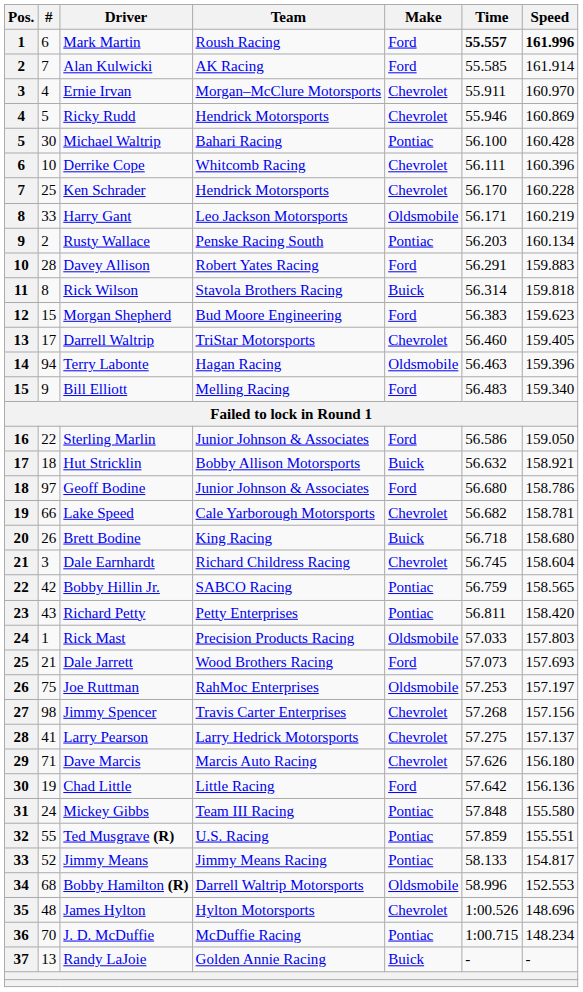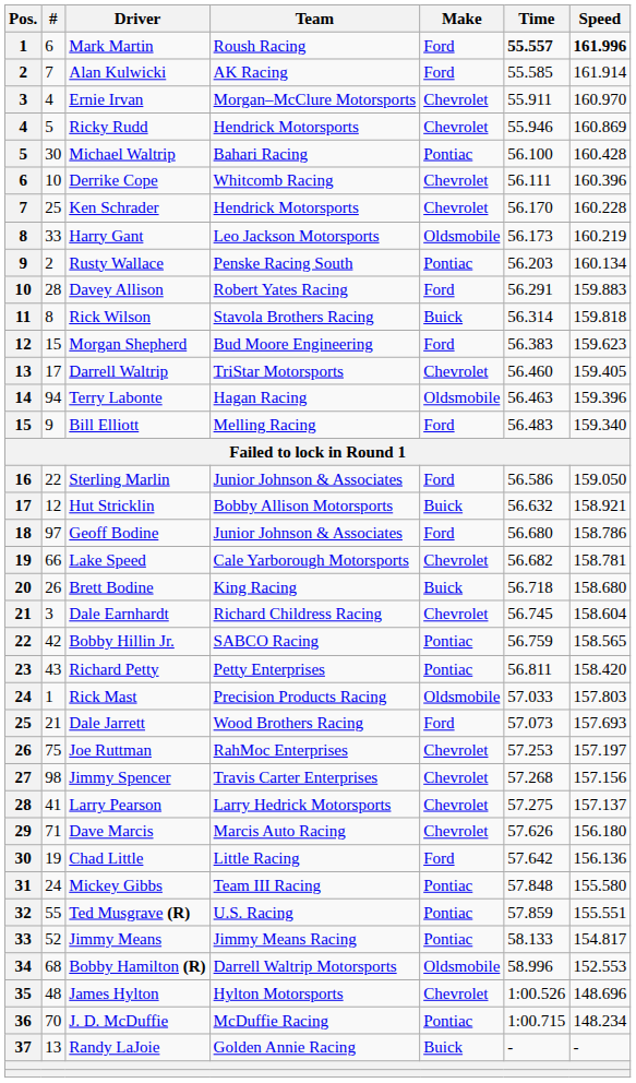 <table class="wikitable" style="font-size:95%">
 <tr>
 <th>Pos.</th>
 <th>#</th>
 <th>Driver</th>
 <th>Team</th>
 <th>Make</th>
 <th>Time</th>
 <th>Speed</th>
 </tr>
 <tr>
 <th>1</th>
 <td>6</td>
 <td><a href='#'>Mark Martin</a></td>
 <td><a href='#'>Roush Racing</a></td>
 <td><a href='#'>Ford</a></td>
 <td><strong>55.557</strong></td>
 <td><strong>161.996</strong></td>
 </tr>
 <tr>
 <th>2</th>
 <td>7</td>
 <td><a href='#'>Alan Kulwicki</a></td>
 <td><a href='#'>AK Racing</a></td>
 <td><a href='#'>Ford</a></td>
 <td>55.585</td>
 <td>161.914</td>
 </tr>
 <tr>
 <th>3</th>
 <td>4</td>
 <td><a href='#'>Ernie Irvan</a></td>
 <td><a href='#'>Morgan–McClure Motorsports</a></td>
 <td><a href='#'>Chevrolet</a></td>
 <td>55.911</td>
 <td>160.970</td>
 </tr>
 <tr>
 <th>4</th>
 <td>5</td>
 <td><a href='#'>Ricky Rudd</a></td>
 <td><a href='#'>Hendrick Motorsports</a></td>
 <td><a href='#'>Chevrolet</a></td>
 <td>55.946</td>
 <td>160.869</td>
 </tr>
 <tr>
 <th>5</th>
 <td>30</td>
 <td><a href='#'>Michael Waltrip</a></td>
 <td><a href='#'>Bahari Racing</a></td>
 <td><a href='#'>Pontiac</a></td>
 <td>56.100</td>
 <td>160.428</td>
 </tr>
 <tr>
 <th>6</th>
 <td>10</td>
 <td><a href='#'>Derrike Cope</a></td>
 <td><a href='#'>Whitcomb Racing</a></td>
 <td><a href='#'>Chevrolet</a></td>
 <td>56.111</td>
 <td>160.396</td>
 </tr>
 <tr>
 <th>7</th>
 <td>25</td>
 <td><a href='#'>Ken Schrader</a></td>
 <td><a href='#'>Hendrick Motorsports</a></td>
 <td><a href='#'>Chevrolet</a></td>
 <td>56.170</td>
 <td>160.228</td>
 </tr>
 <tr>
 <th>8</th>
 <td>33</td>
 <td><a href='#'>Harry Gant</a></td>
 <td><a href='#'>Leo Jackson Motorsports</a></td>
 <td><a href='#'>Oldsmobile</a></td>
-<td>56.171</td>
+<td>56.173</td>
 <td>160.219</td>
 </tr>
 <tr>
 <th>9</th>
 <td>2</td>
 <td><a href='#'>Rusty Wallace</a></td>
 <td><a href='#'>Penske Racing South</a></td>
 <td><a href='#'>Pontiac</a></td>
 <td>56.203</td>
 <td>160.134</td>
 </tr>
 <tr>
 <th>10</th>
 <td>28</td>
 <td><a href='#'>Davey Allison</a></td>
 <td><a href='#'>Robert Yates Racing</a></td>
 <td><a href='#'>Ford</a></td>
 <td>56.291</td>
 <td>159.883</td>
 </tr>
 <tr>
 <th>11</th>
 <td>8</td>
 <td><a href='#'>Rick Wilson</a></td>
 <td><a href='#'>Stavola Brothers Racing</a></td>
 <td><a href='#'>Buick</a></td>
 <td>56.314</td>
 <td>159.818</td>
 </tr>
 <tr>
 <th>12</th>
 <td>15</td>
 <td><a href='#'>Morgan Shepherd</a></td>
 <td><a href='#'>Bud Moore Engineering</a></td>
 <td><a href='#'>Ford</a></td>
 <td>56.383</td>
 <td>159.623</td>
 </tr>
 <tr>
 <th>13</th>
 <td>17</td>
 <td><a href='#'>Darrell Waltrip</a></td>
 <td><a href='#'>TriStar Motorsports</a></td>
 <td><a href='#'>Chevrolet</a></td>
 <td>56.460</td>
 <td>159.405</td>
 </tr>
 <tr>
 <th>14</th>
 <td>94</td>
 <td><a href='#'>Terry Labonte</a></td>
 <td><a href='#'>Hagan Racing</a></td>
 <td><a href='#'>Oldsmobile</a></td>
 <td>56.463</td>
 <td>159.396</td>
 </tr>
 <tr>
 <th>15</th>
 <td>9</td>
 <td><a href='#'>Bill Elliott</a></td>
 <td><a href='#'>Melling Racing</a></td>
 <td><a href='#'>Ford</a></td>
 <td>56.483</td>
 <td>159.340</td>
 </tr>
 <tr>
 <th colspan="7">Failed to lock in Round 1</th>
 </tr>
 <tr>
 <th>16</th>
 <td>22</td>
 <td><a href='#'>Sterling Marlin</a></td>
 <td><a href='#'>Junior Johnson & Associates</a></td>
 <td><a href='#'>Ford</a></td>
 <td>56.586</td>
 <td>159.050</td>
 </tr>
 <tr>
 <th>17</th>
-<td>18</td>
+<td>12</td>
 <td><a href='#'>Hut Stricklin</a></td>
 <td><a href='#'>Bobby Allison Motorsports</a></td>
 <td><a href='#'>Buick</a></td>
 <td>56.632</td>
 <td>158.921</td>
 </tr>
 <tr>
 <th>18</th>
 <td>97</td>
 <td><a href='#'>Geoff Bodine</a></td>
 <td><a href='#'>Junior Johnson & Associates</a></td>
 <td><a href='#'>Ford</a></td>
 <td>56.680</td>
 <td>158.786</td>
 </tr>
 <tr>
 <th>19</th>
 <td>66</td>
 <td><a href='#'>Lake Speed</a></td>
 <td><a href='#'>Cale Yarborough Motorsports</a></td>
 <td><a href='#'>Chevrolet</a></td>
 <td>56.682</td>
 <td>158.781</td>
 </tr>
 <tr>
 <th>20</th>
 <td>26</td>
 <td><a href='#'>Brett Bodine</a></td>
 <td><a href='#'>King Racing</a></td>
 <td><a href='#'>Buick</a></td>
 <td>56.718</td>
 <td>158.680</td>
 </tr>
 <tr>
 <th>21</th>
 <td>3</td>
 <td><a href='#'>Dale Earnhardt</a></td>
 <td><a href='#'>Richard Childress Racing</a></td>
 <td><a href='#'>Chevrolet</a></td>
 <td>56.745</td>
 <td>158.604</td>
 </tr>
 <tr>
 <th>22</th>
 <td>42</td>
 <td><a href='#'>Bobby Hillin Jr.</a></td>
 <td><a href='#'>SABCO Racing</a></td>
 <td><a href='#'>Pontiac</a></td>
 <td>56.759</td>
 <td>158.565</td>
 </tr>
 <tr>
 <th>23</th>
 <td>43</td>
 <td><a href='#'>Richard Petty</a></td>
 <td><a href='#'>Petty Enterprises</a></td>
 <td><a href='#'>Pontiac</a></td>
 <td>56.811</td>
 <td>158.420</td>
 </tr>
 <tr>
 <th>24</th>
 <td>1</td>
 <td><a href='#'>Rick Mast</a></td>
 <td><a href='#'>Precision Products Racing</a></td>
 <td><a href='#'>Oldsmobile</a></td>
 <td>57.033</td>
 <td>157.803</td>
 </tr>
 <tr>
 <th>25</th>
 <td>21</td>
 <td><a href='#'>Dale Jarrett</a></td>
 <td><a href='#'>Wood Brothers Racing</a></td>
 <td><a href='#'>Ford</a></td>
 <td>57.073</td>
 <td>157.693</td>
 </tr>
 <tr>
 <th>26</th>
 <td>75</td>
 <td><a href='#'>Joe Ruttman</a></td>
 <td><a href='#'>RahMoc Enterprises</a></td>
-<td><a href='#'>Oldsmobile</a></td>
+<td><a href='#'>Chevrolet</a></td>
 <td>57.253</td>
 <td>157.197</td>
 </tr>
 <tr>
 <th>27</th>
 <td>98</td>
 <td><a href='#'>Jimmy Spencer</a></td>
 <td><a href='#'>Travis Carter Enterprises</a></td>
 <td><a href='#'>Chevrolet</a></td>
 <td>57.268</td>
 <td>157.156</td>
 </tr>
 <tr>
 <th>28</th>
 <td>41</td>
 <td><a href='#'>Larry Pearson</a></td>
 <td><a href='#'>Larry Hedrick Motorsports</a></td>
 <td><a href='#'>Chevrolet</a></td>
 <td>57.275</td>
 <td>157.137</td>
 </tr>
 <tr>
 <th>29</th>
 <td>71</td>
 <td><a href='#'>Dave Marcis</a></td>
 <td><a href='#'>Marcis Auto Racing</a></td>
 <td><a href='#'>Chevrolet</a></td>
 <td>57.626</td>
 <td>156.180</td>
 </tr>
 <tr>
 <th>30</th>
 <td>19</td>
 <td><a href='#'>Chad Little</a></td>
 <td><a href='#'>Little Racing</a></td>
 <td><a href='#'>Ford</a></td>
 <td>57.642</td>
 <td>156.136</td>
 </tr>
 <tr>
 <th>31</th>
 <td>24</td>
 <td><a href='#'>Mickey Gibbs</a></td>
 <td><a href='#'>Team III Racing</a></td>
 <td><a href='#'>Pontiac</a></td>
 <td>57.848</td>
 <td>155.580</td>
 </tr>
 <tr>
 <th>32</th>
 <td>55</td>
 <td><a href='#'>Ted Musgrave</a> <strong>(R)</strong></td>
 <td><a href='#'>U.S. Racing</a></td>
 <td><a href='#'>Pontiac</a></td>
 <td>57.859</td>
 <td>155.551</td>
 </tr>
 <tr>
 <th>33</th>
 <td>52</td>
 <td><a href='#'>Jimmy Means</a></td>
 <td><a href='#'>Jimmy Means Racing</a></td>
 <td><a href='#'>Pontiac</a></td>
 <td>58.133</td>
 <td>154.817</td>
 </tr>
 <tr>
 <th>34</th>
 <td>68</td>
 <td><a href='#'>Bobby Hamilton</a> <strong>(R)</strong></td>
 <td><a href='#'>Darrell Waltrip Motorsports</a></td>
 <td><a href='#'>Oldsmobile</a></td>
 <td>58.996</td>
 <td>152.553</td>
 </tr>
 <tr>
 <th>35</th>
 <td>48</td>
 <td><a href='#'>James Hylton</a></td>
 <td><a href='#'>Hylton Motorsports</a></td>
 <td><a href='#'>Chevrolet</a></td>
 <td>1:00.526</td>
 <td>148.696</td>
 </tr>
 <tr>
 <th>36</th>
 <td>70</td>
 <td><a href='#'>J. D. McDuffie</a></td>
 <td><a href='#'>McDuffie Racing</a></td>
 <td><a href='#'>Pontiac</a></td>
 <td>1:00.715</td>
 <td>148.234</td>
 </tr>
 <tr>
 <th>37</th>
 <td>13</td>
 <td><a href='#'>Randy LaJoie</a></td>
 <td><a href='#'>Golden Annie Racing</a></td>
 <td><a href='#'>Buick</a></td>
 <td>-</td>
 <td>-</td>
 </tr>
 <tr>
 <th colspan="7"></th>
 </tr>
 <tr>
 <th colspan="7"></th>
 </tr>
 </table>
